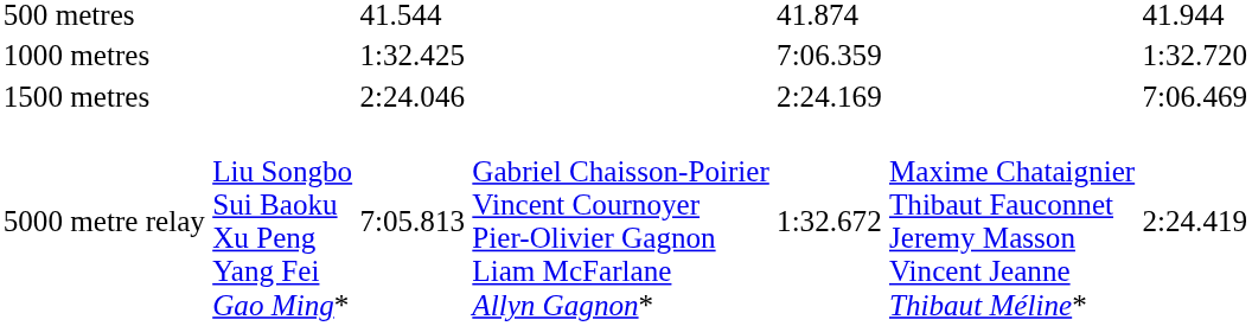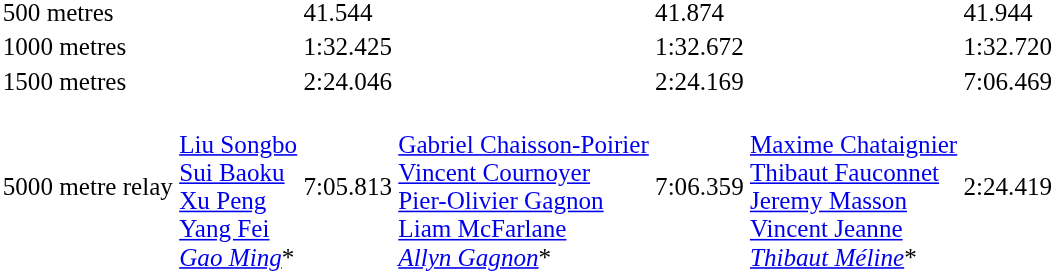 <table>
 <tr>
 <td>500 metres<br></td>
 <td></td>
 <td>41.544</td>
 <td></td>
 <td>41.874</td>
 <td></td>
 <td>41.944</td>
 </tr>
 <tr>
 <td>1000 metres<br></td>
 <td></td>
 <td>1:32.425</td>
 <td></td>
-<td>7:06.359</td>
+<td>1:32.672</td>
 <td></td>
 <td>1:32.720</td>
 </tr>
 <tr>
 <td>1500 metres <br></td>
 <td></td>
 <td>2:24.046</td>
 <td></td>
 <td>2:24.169</td>
 <td></td>
 <td>7:06.469</td>
 </tr>
 <tr>
 <td>5000 metre relay<br></td>
 <td><br><a href='#'>Liu Songbo</a><br><a href='#'>Sui Baoku</a><br><a href='#'>Xu Peng</a><br><a href='#'>Yang Fei</a><br><em><a href='#'>Gao Ming</a></em>*</td>
 <td>7:05.813</td>
 <td><br><a href='#'>Gabriel Chaisson-Poirier</a><br><a href='#'>Vincent Cournoyer</a><br><a href='#'>Pier-Olivier Gagnon</a><br><a href='#'>Liam McFarlane</a><br><em><a href='#'>Allyn Gagnon</a></em>*</td>
-<td>1:32.672</td>
+<td>7:06.359</td>
 <td><br><a href='#'>Maxime Chataignier</a><br><a href='#'>Thibaut Fauconnet</a><br><a href='#'>Jeremy Masson</a><br><a href='#'>Vincent Jeanne</a><br><em><a href='#'>Thibaut Méline</a></em>*</td>
 <td>2:24.419</td>
 </tr>
 </table>
